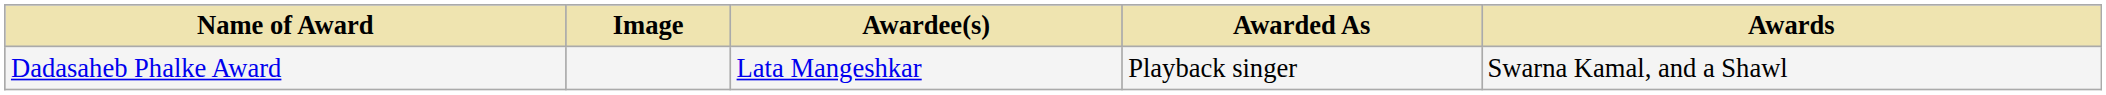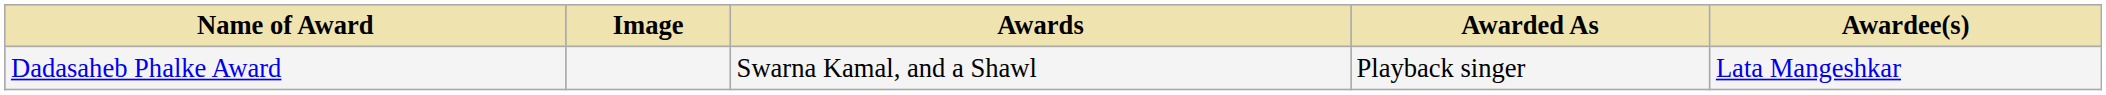 <table class="wikitable" style="width:100%;">
 <tr>
 <th style="background-color:#EFE4B0;">Name of Award</th>
 <th style="background-color:#EFE4B0;">Image</th>
+<th style="background-color:#EFE4B0;">Awards</th>
+<th style="background-color:#EFE4B0;">Awarded As</th>
 <th style="background-color:#EFE4B0;">Awardee(s)</th>
-<th style="background-color:#EFE4B0;">Awarded As</th>
-<th style="background-color:#EFE4B0;">Awards</th>
 </tr>
 <tr style="background-color:#F4F4F4">
 <td><a href='#'>Dadasaheb Phalke Award</a></td>
 <td></td>
+<td>Swarna Kamal,   and a Shawl</td>
+<td>Playback singer</td>
 <td><a href='#'>Lata Mangeshkar</a></td>
-<td>Playback singer</td>
-<td>Swarna Kamal,   and a Shawl</td>
 </tr>
 </table>
